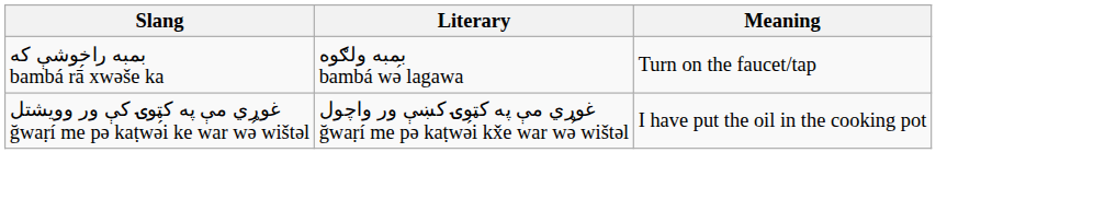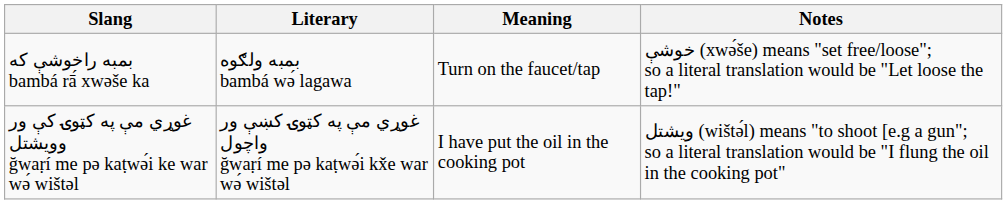 <table class="wikitable">
 <tr>
 <th>Slang</th>
 <th>Literary</th>
 <th>Meaning</th>
+<th>Notes</th>
 </tr>
 <tr>
 <td>بمبه راخوشې که<br>bambá rā́ xwǝše ka</td>
 <td>بمبه ولګوه<br>bambá wə́ lagawa</td>
 <td>Turn on the faucet/tap</td>
+<td>خوشې (xwǝ́še) means  "set free/loose";<br>so a literal translation would be "Let loose the tap!"</td>
 </tr>
 <tr>
 <td>غوړي مې په کټوۍ کې ور وويشتل<br>ğwaṛí me pə kaṭwə́i ke war wə́ wištəl</td>
 <td>غوړي مې په کټوۍ کښې ور واچول<br>ğwaṛí me pə kaṭwə́i kx̌e war wə́ wištəl</td>
 <td>I have put the oil in the cooking pot</td>
+<td>ويشتل (wištǝ́l) means "to shoot [e.g a gun";<br>so a literal translation would be "I flung the oil in the cooking pot"</td>
 </tr>
 </table>
